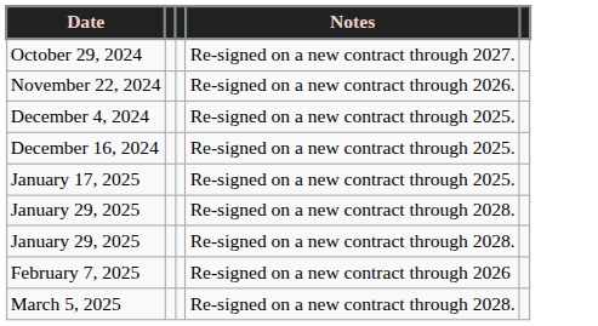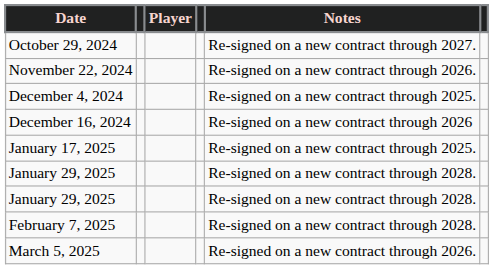 <table class="wikitable sortable" style="font-size:90%;">
 <tr>
 <th style="background:#202121; color:#F7D5CF; border:2px solid #898C8F;" scope="col" data-sort-type="date">Date</th>
 <th style="background:#202121; color:#F7D5CF; border:2px solid #898C8F;" scope="col"></th>
+<th style="background:#202121; color:#F7D5CF; border:2px solid #898C8F;" scope="col">Player</th>
 <th style="background:#202121; color:#F7D5CF; border:2px solid #898C8F;" scope="col"></th>
 <th style="background:#202121; color:#F7D5CF; border:2px solid #898C8F;" scope="col">Notes</th>
 <th style="background:#202121; color:#F7D5CF; border:2px solid #898C8F;" scope="col"></th>
 </tr>
 <tr>
 <td>October 29, 2024</td>
+<td></td>
 <td></td>
 <td></td>
 <td>Re-signed on a new contract through 2027.</td>
 <td></td>
 </tr>
 <tr>
 <td>November 22, 2024</td>
 <td></td>
 <td></td>
+<td></td>
 <td>Re-signed on a new contract through 2026.</td>
 <td></td>
 </tr>
 <tr>
 <td>December 4, 2024</td>
+<td></td>
 <td></td>
 <td></td>
 <td>Re-signed on a new contract through 2025.</td>
 <td></td>
 </tr>
 <tr>
 <td>December 16, 2024</td>
 <td></td>
 <td></td>
-<td>Re-signed on a new contract through 2025.</td>
+<td></td>
+<td>Re-signed on a new contract through 2026</td>
 <td></td>
 </tr>
 <tr>
 <td>January 17, 2025</td>
+<td></td>
 <td></td>
 <td></td>
 <td>Re-signed on a new contract through 2025.</td>
 <td></td>
 </tr>
 <tr>
 <td>January 29, 2025</td>
 <td></td>
 <td></td>
+<td></td>
 <td>Re-signed on a new contract through 2028.</td>
 <td></td>
 </tr>
 <tr>
 <td>January 29, 2025</td>
+<td></td>
 <td></td>
 <td></td>
 <td>Re-signed on a new contract through 2028.</td>
 <td></td>
 </tr>
 <tr>
 <td>February 7, 2025</td>
 <td></td>
 <td></td>
-<td>Re-signed on a new contract through 2026</td>
+<td></td>
+<td>Re-signed on a new contract through 2028.</td>
 <td></td>
 </tr>
 <tr>
 <td>March 5, 2025</td>
 <td></td>
 <td></td>
-<td>Re-signed on a new contract through 2028.</td>
+<td></td>
+<td>Re-signed on a new contract through 2026.</td>
 <td></td>
 </tr>
 </table>
